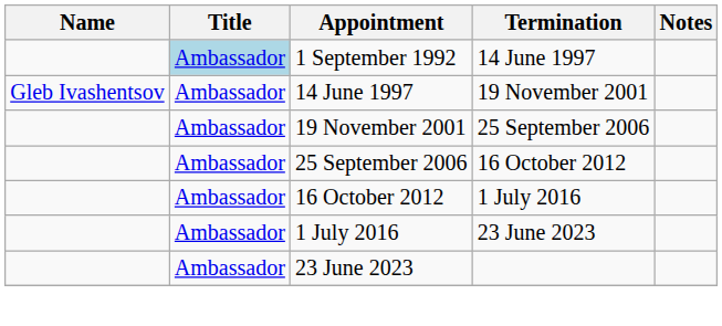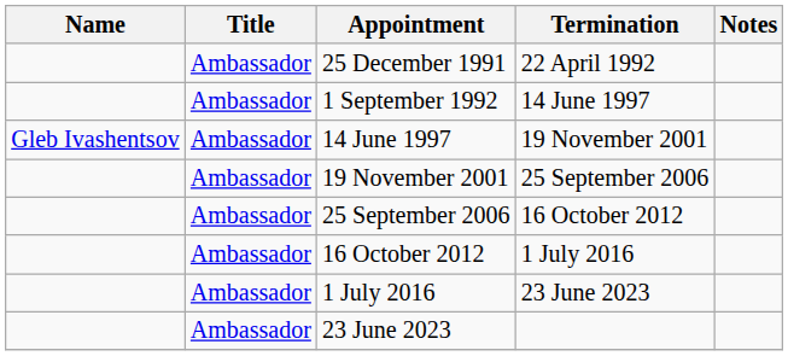 <table class="wikitable">
 <tr valign="middle">
 <th>Name</th>
 <th>Title</th>
 <th>Appointment</th>
 <th>Termination</th>
 <th>Notes</th>
 </tr>
 <tr>
 <td></td>
-<td style="background: lightblue;"><a href='#'>Ambassador</a></td>
+<td><a href='#'>Ambassador</a></td>
+<td>25 December 1991</td>
+<td>22 April 1992</td>
+<td></td>
+</tr>
+<tr>
+<td></td>
+<td><a href='#'>Ambassador</a></td>
 <td>1 September 1992</td>
 <td>14 June 1997</td>
 <td></td>
 </tr>
 <tr>
 <td><a href='#'>Gleb Ivashentsov</a></td>
 <td><a href='#'>Ambassador</a></td>
 <td>14 June 1997</td>
 <td>19 November 2001</td>
 <td></td>
 </tr>
 <tr>
 <td></td>
 <td><a href='#'>Ambassador</a></td>
 <td>19 November 2001</td>
 <td>25 September 2006</td>
 <td></td>
 </tr>
 <tr>
 <td></td>
 <td><a href='#'>Ambassador</a></td>
 <td>25 September 2006</td>
 <td>16 October 2012</td>
 <td></td>
 </tr>
 <tr>
 <td></td>
 <td><a href='#'>Ambassador</a></td>
 <td>16 October 2012</td>
 <td>1 July 2016</td>
 <td></td>
 </tr>
 <tr>
 <td></td>
 <td><a href='#'>Ambassador</a></td>
 <td>1 July 2016</td>
 <td>23 June 2023</td>
 <td></td>
 </tr>
 <tr>
 <td></td>
 <td><a href='#'>Ambassador</a></td>
 <td>23 June 2023</td>
 <td></td>
 <td></td>
 </tr>
 <tr>
 </tr>
 </table>
